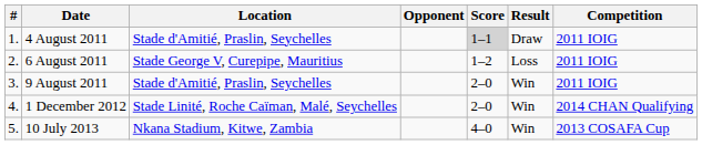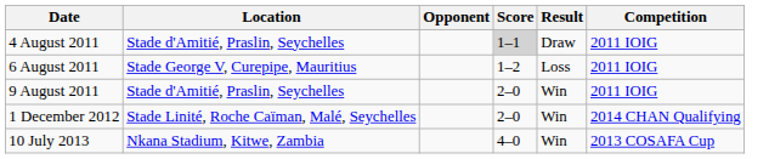 <table class="wikitable">
 <tr>
-<th>#</th>
 <th>Date</th>
 <th>Location</th>
 <th>Opponent</th>
 <th>Score</th>
 <th>Result</th>
 <th>Competition</th>
 </tr>
 <tr>
-<td>1.</td>
 <td>4 August 2011</td>
 <td><a href='#'>Stade d'Amitié</a>, <a href='#'>Praslin</a>, <a href='#'>Seychelles</a></td>
 <td></td>
 <td style="background: lightgrey;">1–1</td>
 <td>Draw</td>
 <td><a href='#'>2011 IOIG</a></td>
 </tr>
 <tr>
-<td>2.</td>
 <td>6 August 2011</td>
 <td><a href='#'>Stade George V</a>, <a href='#'>Curepipe</a>, <a href='#'>Mauritius</a></td>
 <td></td>
 <td>1–2</td>
 <td>Loss</td>
 <td><a href='#'>2011 IOIG</a></td>
 </tr>
 <tr>
-<td>3.</td>
 <td>9 August 2011</td>
 <td><a href='#'>Stade d'Amitié</a>, <a href='#'>Praslin</a>, <a href='#'>Seychelles</a></td>
 <td></td>
 <td>2–0</td>
 <td>Win</td>
 <td><a href='#'>2011 IOIG</a></td>
 </tr>
 <tr>
-<td>4.</td>
 <td>1 December 2012</td>
 <td><a href='#'>Stade Linité</a>, <a href='#'>Roche Caïman</a>, <a href='#'>Malé</a>, <a href='#'>Seychelles</a></td>
 <td></td>
 <td>2–0</td>
 <td>Win</td>
 <td><a href='#'>2014 CHAN Qualifying</a></td>
 </tr>
 <tr>
-<td>5.</td>
 <td>10 July 2013</td>
 <td><a href='#'>Nkana Stadium</a>, <a href='#'>Kitwe</a>, <a href='#'>Zambia</a></td>
 <td></td>
 <td>4–0</td>
 <td>Win</td>
 <td><a href='#'>2013 COSAFA Cup</a></td>
 </tr>
 </table>
